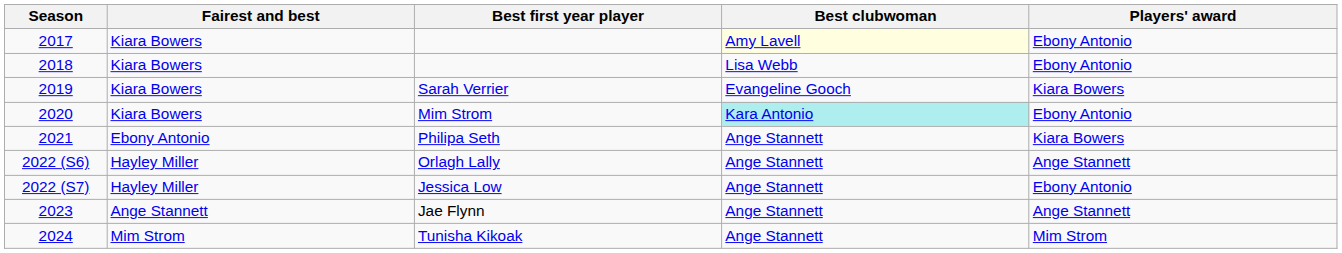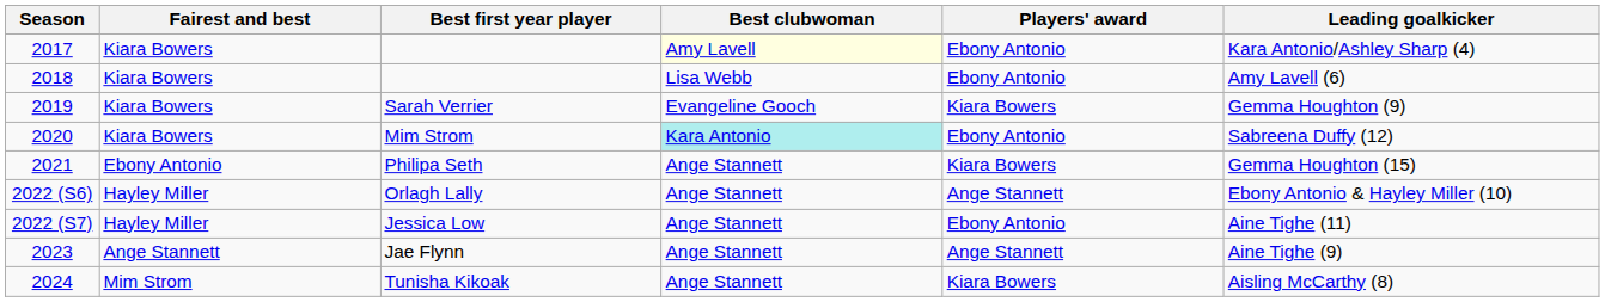 <table class="wikitable sortable" width=70%>
 <tr>
 <th width=5%>Season</th>
 <th width=15%>Fairest and best</th>
 <th width=15%>Best first year player</th>
 <th width=15%>Best clubwoman</th>
 <th width=15%>Players' award</th>
+<th width=20%>Leading goalkicker</th>
 </tr>
 <tr>
 <td align=center><a href='#'>2017</a></td>
 <td><a href='#'>Kiara Bowers</a></td>
 <td></td>
 <td style="background: lightyellow;"><a href='#'>Amy Lavell</a></td>
 <td><a href='#'>Ebony Antonio</a></td>
+<td><a href='#'>Kara Antonio</a>/<a href='#'>Ashley Sharp</a> (4)</td>
 </tr>
 <tr>
 <td align=center><a href='#'>2018</a></td>
 <td><a href='#'>Kiara Bowers</a></td>
 <td></td>
 <td><a href='#'>Lisa Webb</a></td>
 <td><a href='#'>Ebony Antonio</a></td>
+<td><a href='#'>Amy Lavell</a> (6)</td>
 </tr>
 <tr>
 <td align=center><a href='#'>2019</a></td>
 <td><a href='#'>Kiara Bowers</a></td>
 <td><a href='#'>Sarah Verrier</a></td>
 <td><a href='#'>Evangeline Gooch</a></td>
 <td><a href='#'>Kiara Bowers</a></td>
+<td><a href='#'>Gemma Houghton</a> (9)</td>
 </tr>
 <tr>
 <td align=center><a href='#'>2020</a></td>
 <td><a href='#'>Kiara Bowers</a></td>
 <td><a href='#'>Mim Strom</a></td>
 <td style="background: paleturquoise;"><a href='#'>Kara Antonio</a></td>
 <td><a href='#'>Ebony Antonio</a></td>
+<td><a href='#'>Sabreena Duffy</a> (12)</td>
 </tr>
 <tr>
 <td align=center><a href='#'>2021</a></td>
 <td><a href='#'>Ebony Antonio</a></td>
 <td><a href='#'>Philipa Seth</a></td>
 <td><a href='#'>Ange Stannett</a></td>
 <td><a href='#'>Kiara Bowers</a></td>
+<td><a href='#'>Gemma Houghton</a> (15)</td>
 </tr>
 <tr>
 <td align=center><a href='#'>2022 (S6)</a></td>
 <td><a href='#'>Hayley Miller</a></td>
 <td><a href='#'>Orlagh Lally</a></td>
 <td><a href='#'>Ange Stannett</a></td>
 <td><a href='#'>Ange Stannett</a></td>
+<td><a href='#'>Ebony Antonio</a> & <a href='#'>Hayley Miller</a> (10)</td>
 </tr>
 <tr>
 <td align=center><a href='#'>2022 (S7)</a></td>
 <td><a href='#'>Hayley Miller</a></td>
 <td><a href='#'>Jessica Low</a></td>
 <td><a href='#'>Ange Stannett</a></td>
 <td><a href='#'>Ebony Antonio</a></td>
+<td><a href='#'>Aine Tighe</a> (11)</td>
 </tr>
 <tr>
 <td align=center><a href='#'>2023</a></td>
 <td><a href='#'>Ange Stannett</a></td>
 <td>Jae Flynn</td>
 <td><a href='#'>Ange Stannett</a></td>
 <td><a href='#'>Ange Stannett</a></td>
+<td><a href='#'>Aine Tighe</a> (9)</td>
 </tr>
 <tr>
 <td align=center><a href='#'>2024</a></td>
 <td><a href='#'>Mim Strom</a></td>
 <td><a href='#'>Tunisha Kikoak</a></td>
 <td><a href='#'>Ange Stannett</a></td>
-<td><a href='#'>Mim Strom</a></td>
+<td><a href='#'>Kiara Bowers</a></td>
+<td><a href='#'>Aisling McCarthy</a> (8)</td>
 </tr>
 </table>
